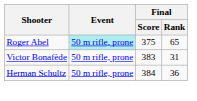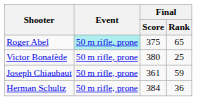 <table class=wikitable style="font-size:90%">
 <tr>
 <th rowspan=2>Shooter</th>
 <th rowspan=2>Event</th>
 <th colspan=2>Final</th>
 </tr>
 <tr>
 <th>Score</th>
 <th>Rank</th>
 </tr>
 <tr>
 <td><a href='#'>Roger Abel</a></td>
 <td style="background: paleturquoise;"><a href='#'>50 m rifle, prone</a></td>
 <td align=center>375</td>
 <td align=center>65</td>
 </tr>
 <tr>
 <td><a href='#'>Victor Bonafède</a></td>
 <td><a href='#'>50 m rifle, prone</a></td>
-<td align=center>383</td>
-<td align=center>31</td>
+<td align=center>380</td>
+<td align=center>25</td>
+</tr>
+<tr>
+<td><a href='#'>Joseph Chiaubaut</a></td>
+<td><a href='#'>50 m rifle, prone</a></td>
+<td align=center>361</td>
+<td align=center>59</td>
 </tr>
 <tr>
 <td><a href='#'>Herman Schultz</a></td>
 <td><a href='#'>50 m rifle, prone</a></td>
 <td align=center>384</td>
 <td align=center>36</td>
 </tr>
 </table>
